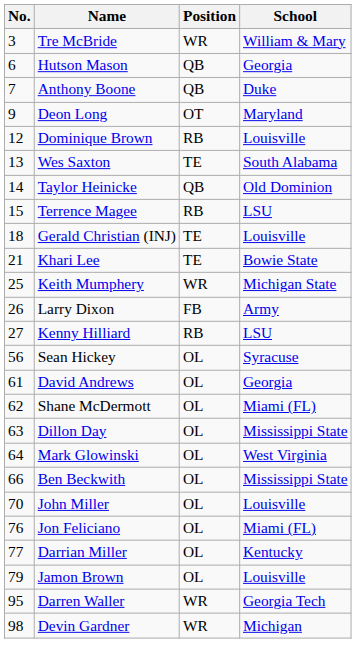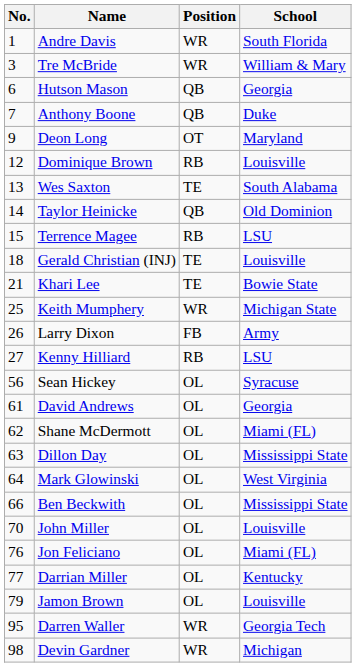 <table class="wikitable">
 <tr>
 <th>No.</th>
 <th>Name</th>
 <th>Position</th>
 <th>School</th>
+</tr>
+<tr>
+<td>1</td>
+<td><a href='#'>Andre Davis</a></td>
+<td>WR</td>
+<td><a href='#'>South Florida</a></td>
 </tr>
 <tr>
 <td>3</td>
 <td><a href='#'>Tre McBride</a></td>
 <td>WR</td>
 <td><a href='#'>William & Mary</a></td>
 </tr>
 <tr>
 <td>6</td>
 <td><a href='#'>Hutson Mason</a></td>
 <td>QB</td>
 <td><a href='#'>Georgia</a></td>
 </tr>
 <tr>
 <td>7</td>
 <td><a href='#'>Anthony Boone</a></td>
 <td>QB</td>
 <td><a href='#'>Duke</a></td>
 </tr>
 <tr>
 <td>9</td>
 <td><a href='#'>Deon Long</a></td>
 <td>OT</td>
 <td><a href='#'>Maryland</a></td>
 </tr>
 <tr>
 <td>12</td>
 <td><a href='#'>Dominique Brown</a></td>
 <td>RB</td>
 <td><a href='#'>Louisville</a></td>
 </tr>
 <tr>
 <td>13</td>
 <td><a href='#'>Wes Saxton</a></td>
 <td>TE</td>
 <td><a href='#'>South Alabama</a></td>
 </tr>
 <tr>
 <td>14</td>
 <td><a href='#'>Taylor Heinicke</a></td>
 <td>QB</td>
 <td><a href='#'>Old Dominion</a></td>
 </tr>
 <tr>
 <td>15</td>
 <td><a href='#'>Terrence Magee</a></td>
 <td>RB</td>
 <td><a href='#'>LSU</a></td>
 </tr>
 <tr>
 <td>18</td>
 <td><a href='#'>Gerald Christian</a> (INJ)</td>
 <td>TE</td>
 <td><a href='#'>Louisville</a></td>
 </tr>
 <tr>
 <td>21</td>
 <td><a href='#'>Khari Lee</a></td>
 <td>TE</td>
 <td><a href='#'>Bowie State</a></td>
 </tr>
 <tr>
 <td>25</td>
 <td><a href='#'>Keith Mumphery</a></td>
 <td>WR</td>
 <td><a href='#'>Michigan State</a></td>
 </tr>
 <tr>
 <td>26</td>
 <td>Larry Dixon</td>
 <td>FB</td>
 <td><a href='#'>Army</a></td>
 </tr>
 <tr>
 <td>27</td>
 <td><a href='#'>Kenny Hilliard</a></td>
 <td>RB</td>
 <td><a href='#'>LSU</a></td>
 </tr>
 <tr>
 <td>56</td>
 <td>Sean Hickey</td>
 <td>OL</td>
 <td><a href='#'>Syracuse</a></td>
 </tr>
 <tr>
 <td>61</td>
 <td><a href='#'>David Andrews</a></td>
 <td>OL</td>
 <td><a href='#'>Georgia</a></td>
 </tr>
 <tr>
 <td>62</td>
 <td>Shane McDermott</td>
 <td>OL</td>
 <td><a href='#'>Miami (FL)</a></td>
 </tr>
 <tr>
 <td>63</td>
 <td><a href='#'>Dillon Day</a></td>
 <td>OL</td>
 <td><a href='#'>Mississippi State</a></td>
 </tr>
 <tr>
 <td>64</td>
 <td><a href='#'>Mark Glowinski</a></td>
 <td>OL</td>
 <td><a href='#'>West Virginia</a></td>
 </tr>
 <tr>
 <td>66</td>
 <td><a href='#'>Ben Beckwith</a></td>
 <td>OL</td>
 <td><a href='#'>Mississippi State</a></td>
 </tr>
 <tr>
 <td>70</td>
 <td><a href='#'>John Miller</a></td>
 <td>OL</td>
 <td><a href='#'>Louisville</a></td>
 </tr>
 <tr>
 <td>76</td>
 <td><a href='#'>Jon Feliciano</a></td>
 <td>OL</td>
 <td><a href='#'>Miami (FL)</a></td>
 </tr>
 <tr>
 <td>77</td>
 <td><a href='#'>Darrian Miller</a></td>
 <td>OL</td>
 <td><a href='#'>Kentucky</a></td>
 </tr>
 <tr>
 <td>79</td>
 <td><a href='#'>Jamon Brown</a></td>
 <td>OL</td>
 <td><a href='#'>Louisville</a></td>
 </tr>
 <tr>
 <td>95</td>
 <td><a href='#'>Darren Waller</a></td>
 <td>WR</td>
 <td><a href='#'>Georgia Tech</a></td>
 </tr>
 <tr>
 <td>98</td>
 <td><a href='#'>Devin Gardner</a></td>
 <td>WR</td>
 <td><a href='#'>Michigan</a></td>
 </tr>
 </table>
